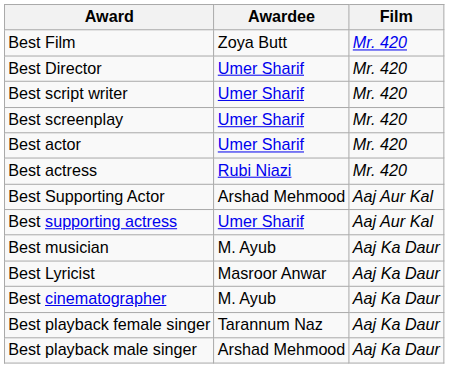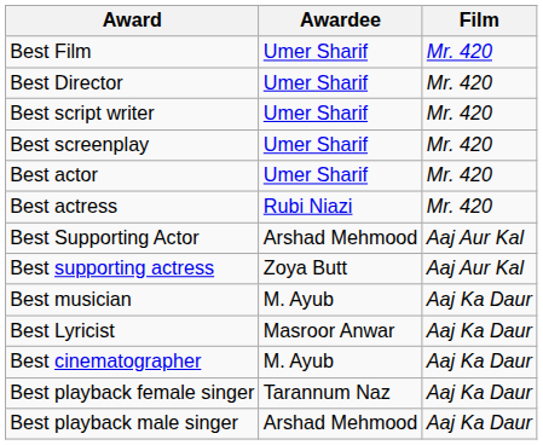 <table class="wikitable">
 <tr>
 <th>Award</th>
 <th>Awardee</th>
 <th>Film</th>
 </tr>
 <tr>
 <td>Best Film</td>
-<td>Zoya Butt</td>
+<td><a href='#'>Umer Sharif</a></td>
 <td><em><a href='#'>Mr. 420</a></em></td>
 </tr>
 <tr>
 <td>Best Director</td>
 <td><a href='#'>Umer Sharif</a></td>
 <td><em>Mr. 420</em></td>
 </tr>
 <tr>
 <td>Best script writer</td>
 <td><a href='#'>Umer Sharif</a></td>
 <td><em>Mr. 420</em></td>
 </tr>
 <tr>
 <td>Best screenplay</td>
 <td><a href='#'>Umer Sharif</a></td>
 <td><em>Mr. 420</em></td>
 </tr>
 <tr>
 <td>Best actor</td>
 <td><a href='#'>Umer Sharif</a></td>
 <td><em>Mr. 420</em></td>
 </tr>
 <tr>
 <td>Best actress</td>
 <td><a href='#'>Rubi Niazi</a></td>
 <td><em>Mr. 420</em></td>
 </tr>
 <tr>
 <td>Best Supporting Actor</td>
 <td>Arshad Mehmood</td>
 <td><em>Aaj Aur Kal</em></td>
 </tr>
 <tr>
 <td>Best <a href='#'>supporting actress</a></td>
-<td><a href='#'>Umer Sharif</a></td>
+<td>Zoya Butt</td>
 <td><em>Aaj Aur Kal</em></td>
 </tr>
 <tr>
 <td>Best musician</td>
 <td>M. Ayub</td>
 <td><em>Aaj Ka Daur</em></td>
 </tr>
 <tr>
 <td>Best Lyricist</td>
 <td>Masroor Anwar</td>
 <td><em>Aaj Ka Daur</em></td>
 </tr>
 <tr>
 <td>Best <a href='#'>cinematographer</a></td>
 <td>M. Ayub</td>
 <td><em>Aaj Ka Daur</em></td>
 </tr>
 <tr>
 <td>Best playback female singer</td>
 <td>Tarannum Naz</td>
 <td><em>Aaj Ka Daur</em></td>
 </tr>
 <tr>
 <td>Best playback male singer</td>
 <td>Arshad Mehmood</td>
 <td><em>Aaj Ka Daur</em></td>
 </tr>
 </table>
